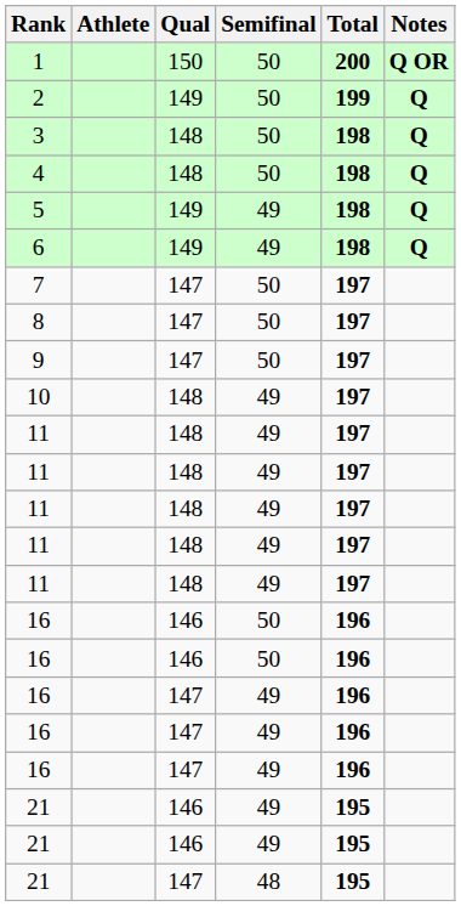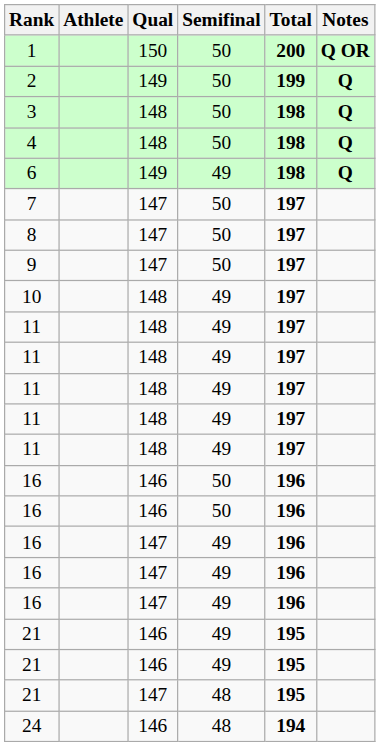 <table class="wikitable sortable" style="text-align: center">
 <tr>
 <th>Rank</th>
 <th>Athlete</th>
 <th>Qual</th>
 <th>Semifinal</th>
 <th>Total</th>
 <th>Notes</th>
 </tr>
 <tr bgcolor=#ccffcc>
 <td>1</td>
 <td align=left></td>
 <td>150</td>
 <td>50</td>
 <td><strong>200</strong></td>
 <td><strong>Q OR</strong></td>
 </tr>
 <tr bgcolor=#ccffcc>
 <td>2</td>
 <td align=left></td>
 <td>149</td>
 <td>50</td>
 <td><strong>199</strong></td>
 <td><strong>Q</strong></td>
 </tr>
 <tr bgcolor=#ccffcc>
 <td>3</td>
 <td align=left></td>
 <td>148</td>
 <td>50</td>
 <td><strong>198</strong></td>
 <td><strong>Q</strong></td>
 </tr>
 <tr bgcolor=#ccffcc>
 <td>4</td>
 <td align=left></td>
 <td>148</td>
 <td>50</td>
-<td><strong>198</strong></td>
-<td><strong>Q</strong></td>
-</tr>
-<tr bgcolor=#ccffcc>
-<td>5</td>
-<td align=left></td>
-<td>149</td>
-<td>49</td>
 <td><strong>198</strong></td>
 <td><strong>Q</strong></td>
 </tr>
 <tr bgcolor=#ccffcc>
 <td>6</td>
 <td align=left></td>
 <td>149</td>
 <td>49</td>
 <td><strong>198</strong></td>
 <td><strong>Q</strong></td>
 </tr>
 <tr>
 <td>7</td>
 <td align=left></td>
 <td>147</td>
 <td>50</td>
 <td><strong>197</strong></td>
 <td></td>
 </tr>
 <tr>
 <td>8</td>
 <td align=left></td>
 <td>147</td>
 <td>50</td>
 <td><strong>197</strong></td>
 <td></td>
 </tr>
 <tr>
 <td>9</td>
 <td align=left></td>
 <td>147</td>
 <td>50</td>
 <td><strong>197</strong></td>
 <td></td>
 </tr>
 <tr>
 <td>10</td>
 <td align=left></td>
 <td>148</td>
 <td>49</td>
 <td><strong>197</strong></td>
 <td></td>
 </tr>
 <tr>
 <td>11</td>
 <td align=left></td>
 <td>148</td>
 <td>49</td>
 <td><strong>197</strong></td>
 <td></td>
 </tr>
 <tr>
 <td>11</td>
 <td align=left></td>
 <td>148</td>
 <td>49</td>
 <td><strong>197</strong></td>
 <td></td>
 </tr>
 <tr>
 <td>11</td>
 <td align=left></td>
 <td>148</td>
 <td>49</td>
 <td><strong>197</strong></td>
 <td></td>
 </tr>
 <tr>
 <td>11</td>
 <td align=left></td>
 <td>148</td>
 <td>49</td>
 <td><strong>197</strong></td>
 <td></td>
 </tr>
 <tr>
 <td>11</td>
 <td align=left></td>
 <td>148</td>
 <td>49</td>
 <td><strong>197</strong></td>
 <td></td>
 </tr>
 <tr>
 <td>16</td>
 <td align=left></td>
 <td>146</td>
 <td>50</td>
 <td><strong>196</strong></td>
 <td></td>
 </tr>
 <tr>
 <td>16</td>
 <td align=left></td>
 <td>146</td>
 <td>50</td>
 <td><strong>196</strong></td>
 <td></td>
 </tr>
 <tr>
 <td>16</td>
 <td align=left></td>
 <td>147</td>
 <td>49</td>
 <td><strong>196</strong></td>
 <td></td>
 </tr>
 <tr>
 <td>16</td>
 <td align=left></td>
 <td>147</td>
 <td>49</td>
 <td><strong>196</strong></td>
 <td></td>
 </tr>
 <tr>
 <td>16</td>
 <td align=left></td>
 <td>147</td>
 <td>49</td>
 <td><strong>196</strong></td>
 <td></td>
 </tr>
 <tr>
 <td>21</td>
 <td align=left></td>
 <td>146</td>
 <td>49</td>
 <td><strong>195</strong></td>
 <td></td>
 </tr>
 <tr>
 <td>21</td>
 <td align=left></td>
 <td>146</td>
 <td>49</td>
 <td><strong>195</strong></td>
 <td></td>
 </tr>
 <tr>
 <td>21</td>
 <td align=left></td>
 <td>147</td>
 <td>48</td>
 <td><strong>195</strong></td>
 <td></td>
 </tr>
+<tr>
+<td>24</td>
+<td align=left></td>
+<td>146</td>
+<td>48</td>
+<td><strong>194</strong></td>
+<td></td>
+</tr>
 </table>
